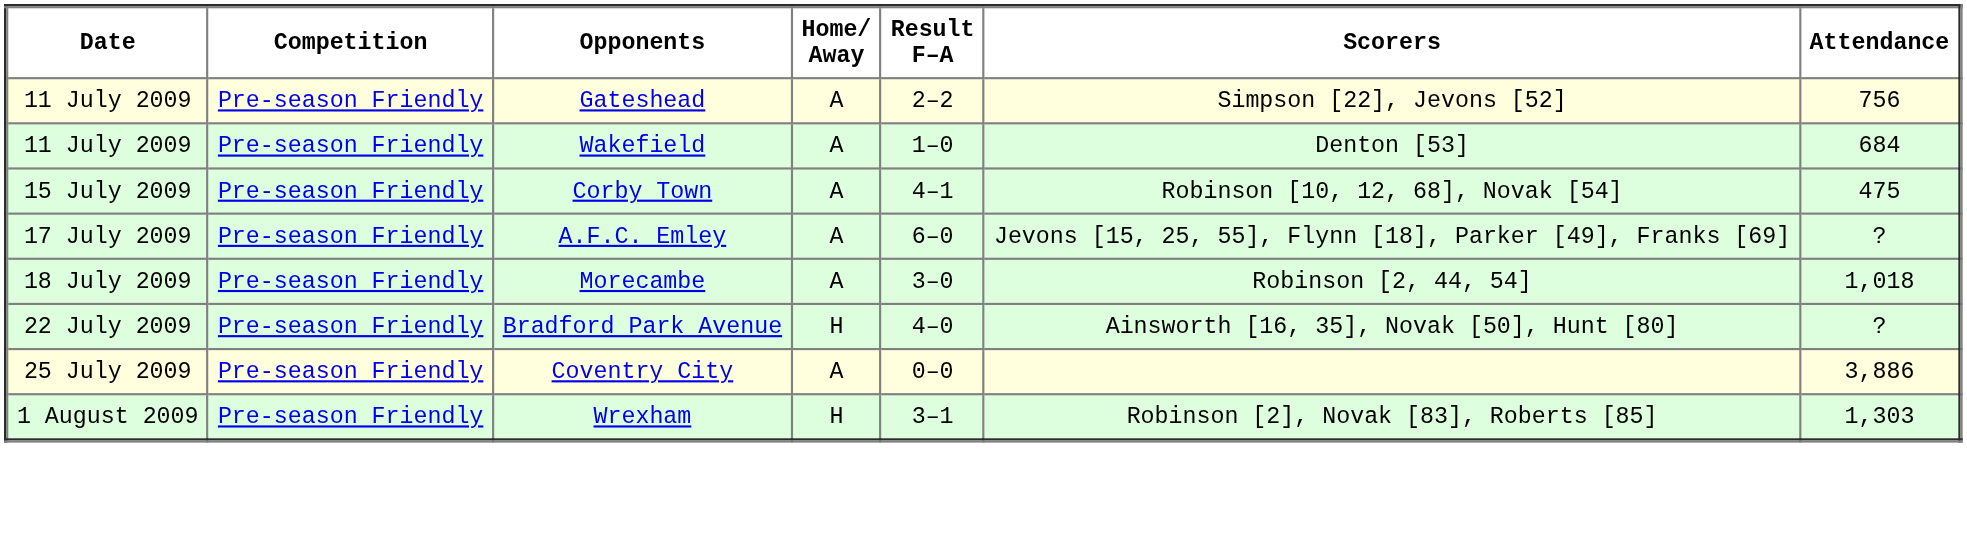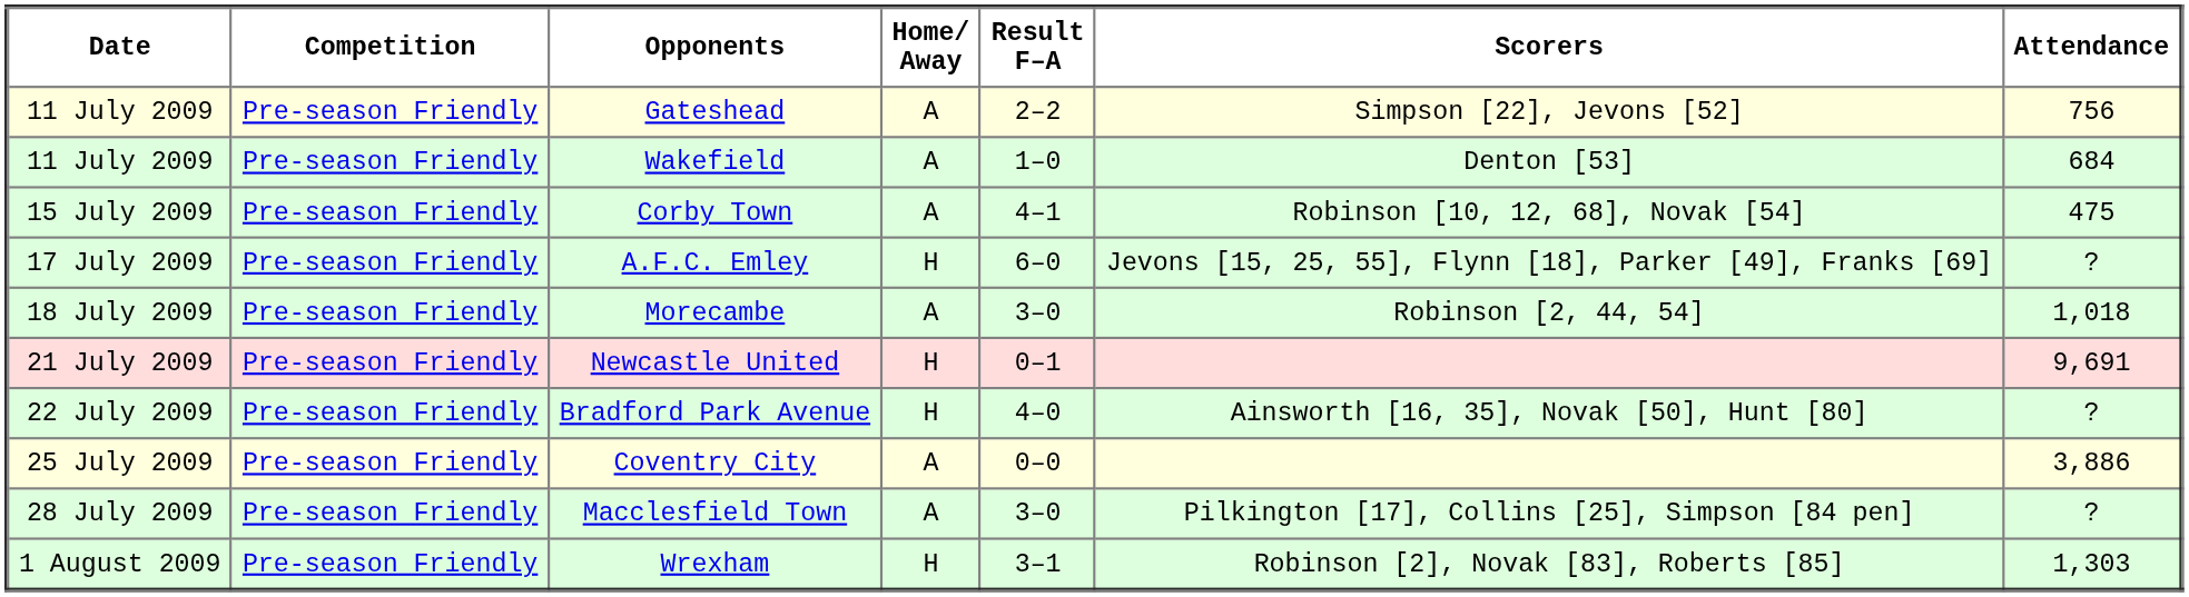 <table border="2" cellpadding="4" style="border-collapse:collapse; text-align:center; font-size:smaller;">
 <tr>
 <th><strong>Date</strong></th>
 <th><strong>Competition</strong></th>
 <th><strong>Opponents</strong></th>
 <th><strong>Home/<br>Away</strong></th>
 <th><strong>Result<br>F–A</strong></th>
 <th><strong>Scorers</strong></th>
 <th><strong>Attendance</strong></th>
 </tr>
 <tr bgcolor="#ffffdd">
 <td>11 July 2009</td>
 <td><a href='#'>Pre-season Friendly</a></td>
 <td><a href='#'>Gateshead</a></td>
 <td>A</td>
 <td>2–2</td>
 <td>Simpson [22], Jevons [52]</td>
 <td>756</td>
 </tr>
 <tr bgcolor="#ddffdd">
 <td>11 July 2009</td>
 <td><a href='#'>Pre-season Friendly</a></td>
 <td><a href='#'>Wakefield</a></td>
 <td>A</td>
 <td>1–0</td>
 <td>Denton [53]</td>
 <td>684</td>
 </tr>
 <tr bgcolor="#ddffdd">
 <td>15 July 2009</td>
 <td><a href='#'>Pre-season Friendly</a></td>
 <td><a href='#'>Corby Town</a></td>
 <td>A</td>
 <td>4–1</td>
 <td>Robinson [10, 12, 68], Novak [54]</td>
 <td>475</td>
 </tr>
 <tr bgcolor="#ddffdd">
 <td>17 July 2009</td>
 <td><a href='#'>Pre-season Friendly</a></td>
 <td><a href='#'>A.F.C. Emley</a></td>
-<td>A</td>
+<td>H</td>
 <td>6–0</td>
 <td>Jevons [15, 25, 55], Flynn [18], Parker [49], Franks [69]</td>
 <td>?</td>
 </tr>
 <tr bgcolor="#ddffdd">
 <td>18 July 2009</td>
 <td><a href='#'>Pre-season Friendly</a></td>
 <td><a href='#'>Morecambe</a></td>
 <td>A</td>
 <td>3–0</td>
 <td>Robinson [2, 44, 54]</td>
 <td>1,018</td>
+</tr>
+<tr bgcolor="#ffdddd">
+<td>21 July 2009</td>
+<td><a href='#'>Pre-season Friendly</a></td>
+<td><a href='#'>Newcastle United</a></td>
+<td>H</td>
+<td>0–1</td>
+<td></td>
+<td>9,691</td>
 </tr>
 <tr bgcolor="#ddffdd">
 <td>22 July 2009</td>
 <td><a href='#'>Pre-season Friendly</a></td>
 <td><a href='#'>Bradford Park Avenue</a></td>
 <td>H</td>
 <td>4–0</td>
 <td>Ainsworth [16, 35], Novak [50], Hunt [80]</td>
 <td>?</td>
 </tr>
 <tr bgcolor="#ffffdd">
 <td>25 July 2009</td>
 <td><a href='#'>Pre-season Friendly</a></td>
 <td><a href='#'>Coventry City</a></td>
 <td>A</td>
 <td>0–0</td>
 <td></td>
 <td>3,886</td>
 </tr>
 <tr bgcolor="#ddffdd">
+<td>28 July 2009</td>
+<td><a href='#'>Pre-season Friendly</a></td>
+<td><a href='#'>Macclesfield Town</a></td>
+<td>A</td>
+<td>3–0</td>
+<td>Pilkington [17], Collins [25], Simpson [84 pen]</td>
+<td>?</td>
+</tr>
+<tr bgcolor="#ddffdd">
 <td>1 August 2009</td>
 <td><a href='#'>Pre-season Friendly</a></td>
 <td><a href='#'>Wrexham</a></td>
 <td>H</td>
 <td>3–1</td>
 <td>Robinson [2], Novak [83], Roberts [85]</td>
 <td>1,303</td>
 </tr>
 </table>
